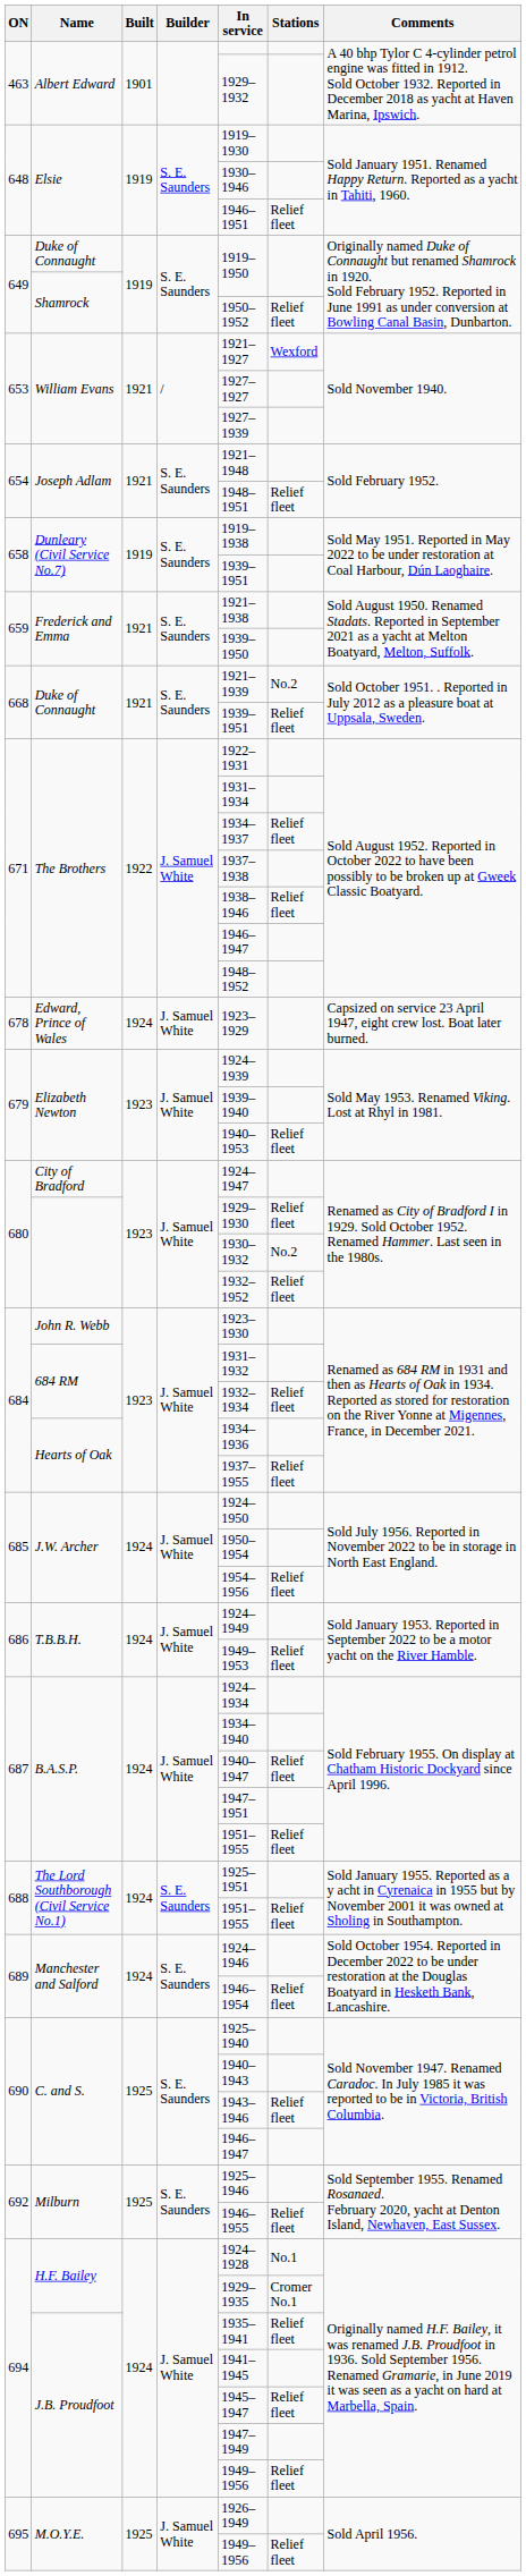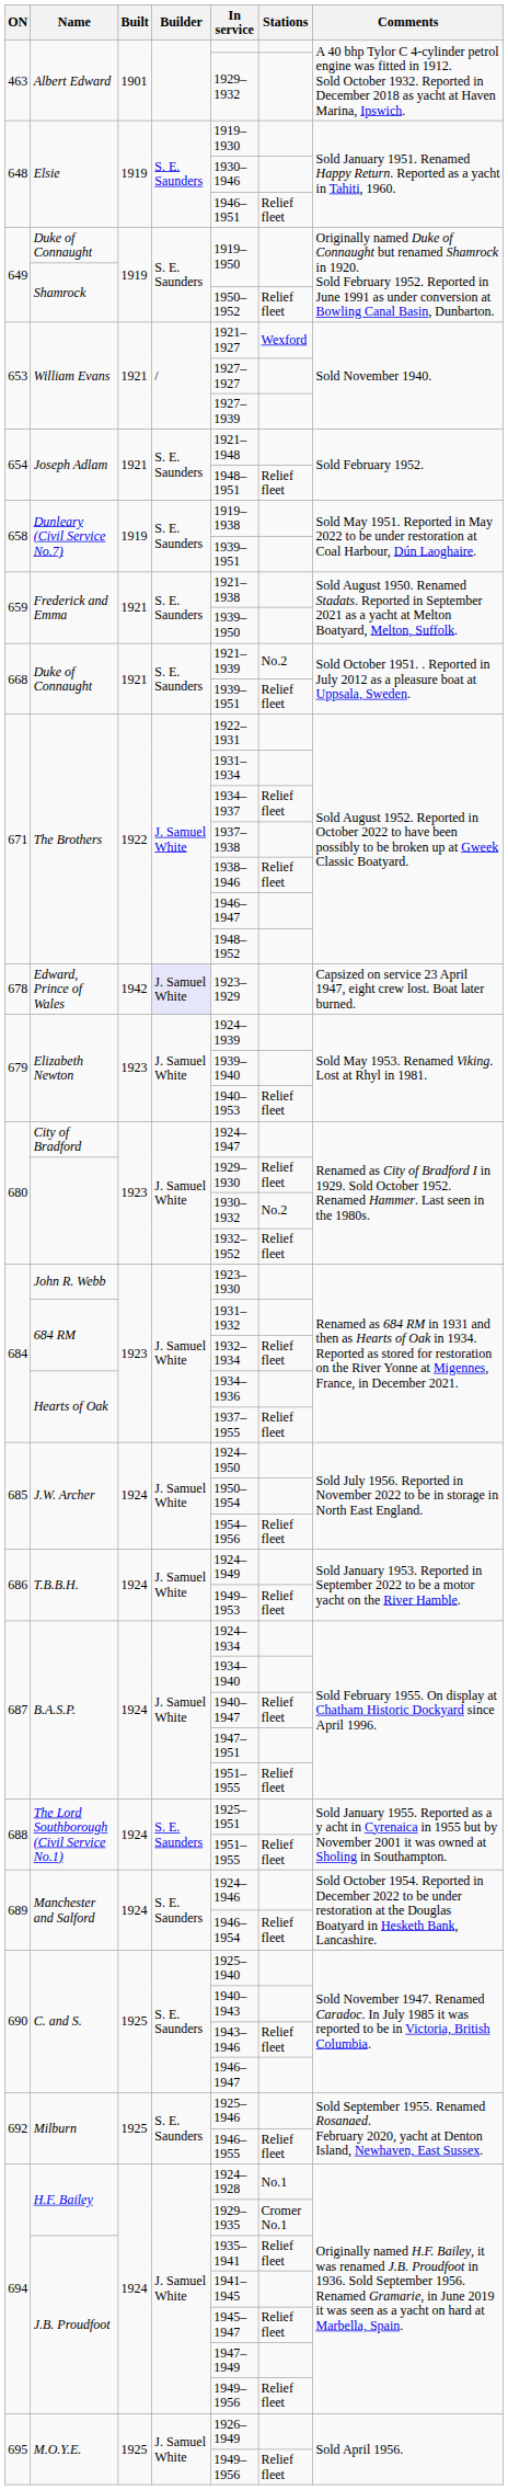 <table class="wikitable">
 <tr>
 <th>ON</th>
 <th>Name</th>
 <th>Built</th>
 <th>Builder</th>
 <th>In service</th>
 <th>Stations</th>
 <th>Comments</th>
 </tr>
 <tr>
 <td rowspan="2">463</td>
 <td rowspan="2"><em>Albert Edward</em></td>
 <td rowspan="2">1901</td>
 <td rowspan="2"></td>
 <td></td>
 <td></td>
 <td rowspan="2">A 40 bhp Tylor C 4-cylinder petrol engine was fitted in 1912.<br>Sold October 1932. Reported in December 2018 as yacht at Haven Marina, <a href='#'>Ipswich</a>.</td>
 </tr>
 <tr>
 <td>1929–1932</td>
 <td></td>
 </tr>
 <tr>
 <td rowspan="3">648</td>
 <td rowspan="3"><em>Elsie</em></td>
 <td rowspan="3">1919</td>
 <td rowspan="3"><a href='#'>S. E. Saunders</a></td>
 <td>1919–1930</td>
 <td></td>
 <td rowspan="3">Sold January 1951. Renamed <em>Happy Return</em>. Reported as a yacht in <a href='#'>Tahiti</a>, 1960.</td>
 </tr>
 <tr>
 <td>1930–1946</td>
 <td></td>
 </tr>
 <tr>
 <td>1946–1951</td>
 <td>Relief fleet</td>
 </tr>
 <tr>
 <td rowspan="3">649</td>
 <td><em>Duke of Connaught</em></td>
 <td rowspan="3">1919</td>
 <td rowspan="3">S. E. Saunders</td>
 <td rowspan="2">1919–1950</td>
 <td rowspan="2"></td>
 <td rowspan="3">Originally named <em>Duke of Connaught</em> but renamed <em>Shamrock</em> in 1920.<br>Sold February 1952. Reported in June 1991 as under conversion at <a href='#'>Bowling Canal Basin</a>, Dunbarton.</td>
 </tr>
 <tr>
 <td rowspan="2"><em>Shamrock</em></td>
 </tr>
 <tr>
 <td>1950–1952</td>
 <td>Relief fleet</td>
 </tr>
 <tr>
 <td rowspan="3">653</td>
 <td rowspan="3"><em>William Evans</em></td>
 <td rowspan="3">1921</td>
 <td rowspan="3"> / </td>
 <td>1921–1927</td>
 <td><a href='#'>Wexford</a></td>
 <td rowspan="3">Sold November 1940.</td>
 </tr>
 <tr>
 <td>1927–1927</td>
 <td></td>
 </tr>
 <tr>
 <td>1927–1939</td>
 <td></td>
 </tr>
 <tr>
 <td rowspan="2">654</td>
 <td rowspan="2"><em>Joseph Adlam</em></td>
 <td rowspan="2">1921</td>
 <td rowspan="2">S. E. Saunders</td>
 <td>1921–1948</td>
 <td></td>
 <td rowspan="2">Sold February 1952.</td>
 </tr>
 <tr>
 <td>1948–1951</td>
 <td>Relief fleet</td>
 </tr>
 <tr>
 <td rowspan="2">658</td>
 <td rowspan="2"><a href='#'><em>Dunleary<br>(Civil Service No.7)</em></a></td>
 <td rowspan="2">1919</td>
 <td rowspan="2">S. E. Saunders</td>
 <td>1919–1938</td>
 <td></td>
 <td rowspan="2">Sold May 1951. Reported in May 2022 to be under restoration at Coal Harbour, <a href='#'>Dún Laoghaire</a>.</td>
 </tr>
 <tr>
 <td>1939–1951</td>
 <td></td>
 </tr>
 <tr>
 <td rowspan="2">659</td>
 <td rowspan="2"><em>Frederick and Emma</em></td>
 <td rowspan="2">1921</td>
 <td rowspan="2">S. E. Saunders</td>
 <td>1921–1938</td>
 <td></td>
 <td rowspan="2">Sold August 1950. Renamed <em>Stadats</em>. Reported in September 2021 as a yacht at Melton Boatyard, <a href='#'>Melton, Suffolk</a>.</td>
 </tr>
 <tr>
 <td>1939–1950</td>
 <td></td>
 </tr>
 <tr>
 <td rowspan="2">668</td>
 <td rowspan="2"><em>Duke of Connaught</em></td>
 <td rowspan="2">1921</td>
 <td rowspan="2">S. E. Saunders</td>
 <td>1921–1939</td>
 <td> No.2</td>
 <td rowspan="2">Sold October 1951. . Reported in July 2012 as a pleasure boat at <a href='#'>Uppsala, Sweden</a>.</td>
 </tr>
 <tr>
 <td>1939–1951</td>
 <td>Relief fleet</td>
 </tr>
 <tr>
 <td rowspan="7">671</td>
 <td rowspan="7"><em>The Brothers</em></td>
 <td rowspan="7">1922</td>
 <td rowspan="7"><a href='#'>J. Samuel White</a></td>
 <td>1922–1931</td>
 <td></td>
 <td rowspan="7">Sold August 1952. Reported in October 2022 to have been possibly to be broken up at <a href='#'>Gweek</a> Classic Boatyard.</td>
 </tr>
 <tr>
 <td>1931–1934</td>
 <td></td>
 </tr>
 <tr>
 <td>1934–1937</td>
 <td>Relief fleet</td>
 </tr>
 <tr>
 <td>1937–1938</td>
 <td></td>
 </tr>
 <tr>
 <td>1938–1946</td>
 <td>Relief fleet</td>
 </tr>
 <tr>
 <td>1946–1947</td>
 <td></td>
 </tr>
 <tr>
 <td>1948–1952</td>
 <td></td>
 </tr>
 <tr>
 <td>678</td>
 <td><em>Edward, Prince of Wales</em></td>
-<td>1924</td>
-<td>J. Samuel White</td>
+<td>1942</td>
+<td style="background: lavender;">J. Samuel White</td>
 <td>1923–1929</td>
 <td></td>
 <td>Capsized on service 23 April 1947, eight crew lost. Boat later burned.</td>
 </tr>
 <tr>
 <td rowspan="3">679</td>
 <td rowspan="3"><em>Elizabeth Newton</em></td>
 <td rowspan="3">1923</td>
 <td rowspan="3">J. Samuel White</td>
 <td>1924–1939</td>
 <td></td>
 <td rowspan="3">Sold May 1953. Renamed <em>Viking</em>. Lost at Rhyl in 1981.</td>
 </tr>
 <tr>
 <td>1939–1940</td>
 <td></td>
 </tr>
 <tr>
 <td>1940–1953</td>
 <td>Relief fleet</td>
 </tr>
 <tr>
 <td rowspan="4">680</td>
 <td><em>City of Bradford</em></td>
 <td rowspan="4">1923</td>
 <td rowspan="4">J. Samuel White</td>
 <td>1924–1947</td>
 <td></td>
 <td rowspan="4">Renamed as <em>City of Bradford I</em> in 1929. Sold October 1952. Renamed <em>Hammer</em>. Last seen in the 1980s.</td>
 </tr>
 <tr>
 <td rowspan="3"></td>
 <td>1929–1930</td>
 <td>Relief fleet</td>
 </tr>
 <tr>
 <td>1930–1932</td>
 <td> No.2</td>
 </tr>
 <tr>
 <td>1932–1952</td>
 <td>Relief fleet</td>
 </tr>
 <tr>
 <td rowspan="5">684</td>
 <td><em>John R. Webb</em></td>
 <td rowspan="5">1923</td>
 <td rowspan="5">J. Samuel White</td>
 <td>1923–1930</td>
 <td></td>
 <td rowspan="5">Renamed as <em>684 RM</em> in 1931 and then as <em>Hearts of Oak</em> in 1934.<br>Reported as stored for restoration on the River Yonne at <a href='#'>Migennes</a>, France, in December 2021.</td>
 </tr>
 <tr>
 <td rowspan="2"><em>684 RM</em></td>
 <td>1931–1932</td>
 <td></td>
 </tr>
 <tr>
 <td>1932–1934</td>
 <td>Relief fleet</td>
 </tr>
 <tr>
 <td rowspan="2"><em>Hearts of Oak</em></td>
 <td>1934–1936</td>
 <td></td>
 </tr>
 <tr>
 <td>1937–1955</td>
 <td>Relief fleet</td>
 </tr>
 <tr>
 <td rowspan="3">685</td>
 <td rowspan="3"><em>J.W. Archer</em></td>
 <td rowspan="3">1924</td>
 <td rowspan="3">J. Samuel White</td>
 <td>1924–1950</td>
 <td></td>
 <td rowspan="3">Sold July 1956. Reported in November 2022 to be in storage in North East England.</td>
 </tr>
 <tr>
 <td>1950–1954</td>
 <td></td>
 </tr>
 <tr>
 <td>1954–1956</td>
 <td>Relief fleet</td>
 </tr>
 <tr>
 <td rowspan="2">686</td>
 <td rowspan="2"><em>T.B.B.H.</em></td>
 <td rowspan="2">1924</td>
 <td rowspan="2">J. Samuel White</td>
 <td>1924–1949</td>
 <td></td>
 <td rowspan="2">Sold January 1953. Reported in September 2022 to be a motor yacht on the <a href='#'>River Hamble</a>.</td>
 </tr>
 <tr>
 <td>1949–1953</td>
 <td>Relief fleet</td>
 </tr>
 <tr>
 <td rowspan="5">687</td>
 <td rowspan="5"><em>B.A.S.P.</em></td>
 <td rowspan="5">1924</td>
 <td rowspan="5">J. Samuel White</td>
 <td>1924–1934</td>
 <td></td>
 <td rowspan="5">Sold February 1955. On display at <a href='#'>Chatham Historic Dockyard</a> since April 1996.</td>
 </tr>
 <tr>
 <td>1934–1940</td>
 <td></td>
 </tr>
 <tr>
 <td>1940–1947</td>
 <td>Relief fleet</td>
 </tr>
 <tr>
 <td>1947–1951</td>
 <td></td>
 </tr>
 <tr>
 <td>1951–1955</td>
 <td>Relief fleet</td>
 </tr>
 <tr>
 <td rowspan="2">688</td>
 <td rowspan="2"><a href='#'><em>The Lord Southborough <br>(Civil Service No.1)</em></a></td>
 <td rowspan="2">1924</td>
 <td rowspan="2"><a href='#'>S. E. Saunders</a></td>
 <td>1925–1951</td>
 <td></td>
 <td rowspan="2">Sold January 1955. Reported as a y acht in <a href='#'>Cyrenaica</a> in 1955 but by November 2001 it was owned at <a href='#'>Sholing</a> in Southampton.</td>
 </tr>
 <tr>
 <td>1951–1955</td>
 <td>Relief fleet</td>
 </tr>
 <tr>
 <td rowspan="2">689</td>
 <td rowspan="2"><em>Manchester and Salford</em></td>
 <td rowspan="2">1924</td>
 <td rowspan="2">S. E. Saunders</td>
 <td>1924–1946</td>
 <td></td>
 <td rowspan="2">Sold October 1954. Reported in December 2022 to be under restoration at the Douglas Boatyard in <a href='#'>Hesketh Bank</a>, Lancashire.</td>
 </tr>
 <tr>
 <td>1946–1954</td>
 <td>Relief fleet</td>
 </tr>
 <tr>
 <td rowspan="4">690</td>
 <td rowspan="4"><em>C. and S.</em></td>
 <td rowspan="4">1925</td>
 <td rowspan="4">S. E. Saunders</td>
 <td>1925–1940</td>
 <td></td>
 <td rowspan="4">Sold November 1947. Renamed <em>Caradoc</em>. In July 1985 it was reported to be in <a href='#'>Victoria, British Columbia</a>.</td>
 </tr>
 <tr>
 <td>1940–1943</td>
 <td></td>
 </tr>
 <tr>
 <td>1943–1946</td>
 <td>Relief fleet</td>
 </tr>
 <tr>
 <td>1946–1947</td>
 <td></td>
 </tr>
 <tr>
 <td rowspan="2">692</td>
 <td rowspan="2"><em>Milburn</em></td>
 <td rowspan="2">1925</td>
 <td rowspan="2">S. E. Saunders</td>
 <td>1925–1946</td>
 <td></td>
 <td rowspan="2">Sold September 1955. Renamed <em>Rosanaed</em>.<br>February 2020, yacht at Denton Island, <a href='#'>Newhaven, East Sussex</a>.</td>
 </tr>
 <tr>
 <td>1946–1955</td>
 <td>Relief fleet</td>
 </tr>
 <tr>
 <td rowspan="7">694</td>
 <td rowspan="2"><a href='#'><em>H.F. Bailey</em></a></td>
 <td rowspan="7">1924</td>
 <td rowspan="7">J. Samuel White</td>
 <td>1924–1928</td>
 <td> No.1</td>
 <td rowspan="7">Originally named <em>H.F. Bailey</em>, it was renamed <em>J.B. Proudfoot</em> in 1936. Sold September 1956. Renamed <em>Gramarie</em>, in June 2019 it was seen as a yacht on hard at <a href='#'>Marbella, Spain</a>.</td>
 </tr>
 <tr>
 <td>1929–1935</td>
 <td>Cromer No.1</td>
 </tr>
 <tr>
 <td rowspan="5"><em>J.B. Proudfoot</em></td>
 <td>1935–1941</td>
 <td>Relief fleet</td>
 </tr>
 <tr>
 <td>1941–1945</td>
 <td></td>
 </tr>
 <tr>
 <td>1945–1947</td>
 <td>Relief fleet</td>
 </tr>
 <tr>
 <td>1947–1949</td>
 <td></td>
 </tr>
 <tr>
 <td>1949–1956</td>
 <td>Relief fleet</td>
 </tr>
 <tr>
 <td rowspan="2">695</td>
 <td rowspan="2"><em>M.O.Y.E.</em></td>
 <td rowspan="2">1925</td>
 <td rowspan="2">J. Samuel White</td>
 <td>1926–1949</td>
 <td></td>
 <td rowspan="2">Sold April 1956.</td>
 </tr>
 <tr>
 <td>1949–1956</td>
 <td>Relief fleet</td>
 </tr>
 </table>
